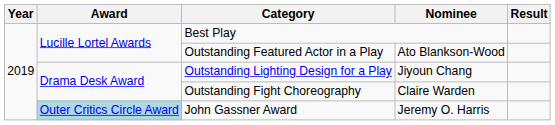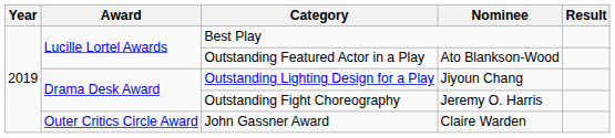 <table class="wikitable">
 <tr>
 <th>Year</th>
 <th>Award</th>
 <th>Category</th>
 <th>Nominee</th>
 <th>Result</th>
 </tr>
 <tr>
 <td rowspan="5">2019</td>
 <td rowspan="2"><a href='#'>Lucille Lortel Awards</a></td>
 <td colspan="2">Best Play</td>
 <td></td>
 </tr>
 <tr>
 <td>Outstanding Featured Actor in a Play</td>
 <td>Ato Blankson-Wood</td>
 <td></td>
 </tr>
 <tr>
 <td rowspan="2"><a href='#'>Drama Desk Award</a></td>
 <td><a href='#'>Outstanding Lighting Design for a Play</a></td>
 <td>Jiyoun Chang</td>
 <td></td>
 </tr>
 <tr>
 <td>Outstanding Fight Choreography</td>
+<td>Jeremy O. Harris</td>
+<td></td>
+</tr>
+<tr>
+<td><a href='#'>Outer Critics Circle Award</a></td>
+<td>John Gassner Award</td>
 <td>Claire Warden</td>
 <td></td>
 </tr>
-<tr>
-<td style="background: lightblue;"><a href='#'>Outer Critics Circle Award</a></td>
-<td>John Gassner Award</td>
-<td>Jeremy O. Harris</td>
-<td></td>
-</tr>
 </table>
